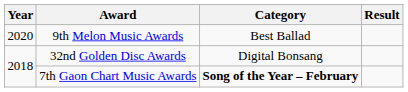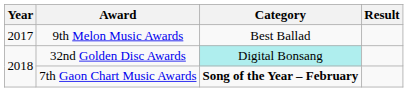 <table class="wikitable sortable" style="text-align:center">
 <tr>
 <th>Year</th>
 <th>Award</th>
 <th>Category</th>
 <th>Result</th>
 </tr>
 <tr>
-<td>2020</td>
+<td>2017</td>
 <td>9th <a href='#'>Melon Music Awards</a></td>
 <td>Best Ballad</td>
 <td></td>
 </tr>
 <tr>
 <td rowspan="2">2018</td>
 <td>32nd <a href='#'>Golden Disc Awards</a></td>
-<td>Digital Bonsang</td>
+<td style="background: paleturquoise;">Digital Bonsang</td>
 <td></td>
 </tr>
 <tr>
 <td>7th <a href='#'>Gaon Chart Music Awards</a></td>
 <td><strong>Song of the Year – February</strong></td>
 <td></td>
 </tr>
 </table>
